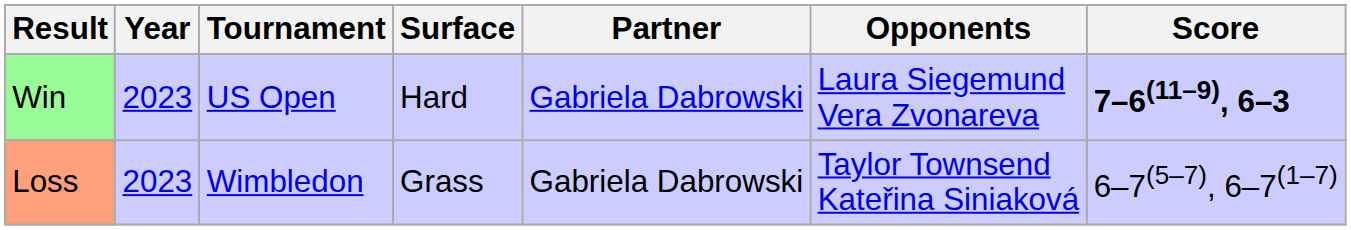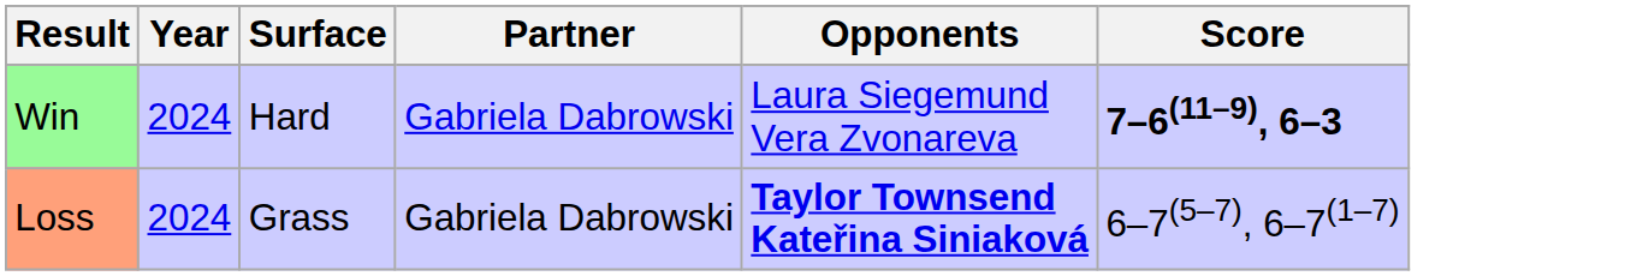 <table class="sortable wikitable">
 <tr>
 <th>Result</th>
 <th>Year</th>
-<th>Tournament</th>
 <th>Surface</th>
 <th>Partner</th>
 <th>Opponents</th>
 <th class="unsortable">Score</th>
 </tr>
 <tr bgcolor=ccccff>
 <td style=background:#98fb98>Win</td>
-<td><a href='#'>2023</a></td>
-<td><a href='#'>US Open</a></td>
+<td><a href='#'>2024</a></td>
 <td>Hard</td>
 <td> <a href='#'>Gabriela Dabrowski</a></td>
 <td> <a href='#'>Laura Siegemund</a> <br>  <a href='#'>Vera Zvonareva</a></td>
 <td><strong>7–6<sup>(11–9)</sup>, 6–3</strong></td>
 </tr>
 <tr bgcolor=ccccff>
 <td style="background:#ffa07a;">Loss</td>
-<td><a href='#'>2023</a></td>
-<td><a href='#'>Wimbledon</a></td>
+<td><a href='#'>2024</a></td>
 <td>Grass</td>
 <td> Gabriela Dabrowski</td>
-<td> <a href='#'>Taylor Townsend</a> <br>  <a href='#'>Kateřina Siniaková</a></td>
+<td><strong> <a href='#'>Taylor Townsend</a> <br>  <a href='#'>Kateřina Siniaková</a></strong></td>
 <td>6–7<sup>(5–7)</sup>, 6–7<sup>(1–7)</sup></td>
 </tr>
 </table>
